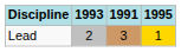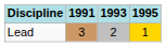 <table class="wikitable" style="text-align: center">
 <tr>
 <th style="background: #b0e0e6">Discipline</th>
+<th style="background: #b0e0e6">1991</th>
 <th style="background: #b0e0e6">1993</th>
-<th style="background: #b0e0e6">1991</th>
 <th style="background: #b0e0e6">1995</th>
 </tr>
 <tr>
 <td align="left">Lead</td>
+<td style="background: #cc9966">3</td>
 <td style="background: silver">2</td>
-<td style="background: #cc9966">3</td>
 <td style="background: gold">1</td>
 </tr>
 </table>
